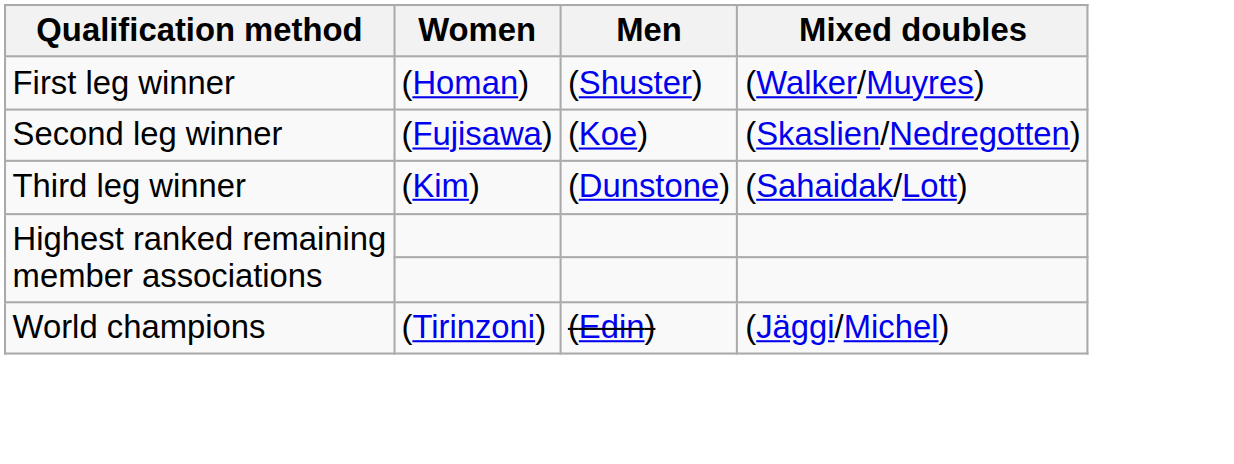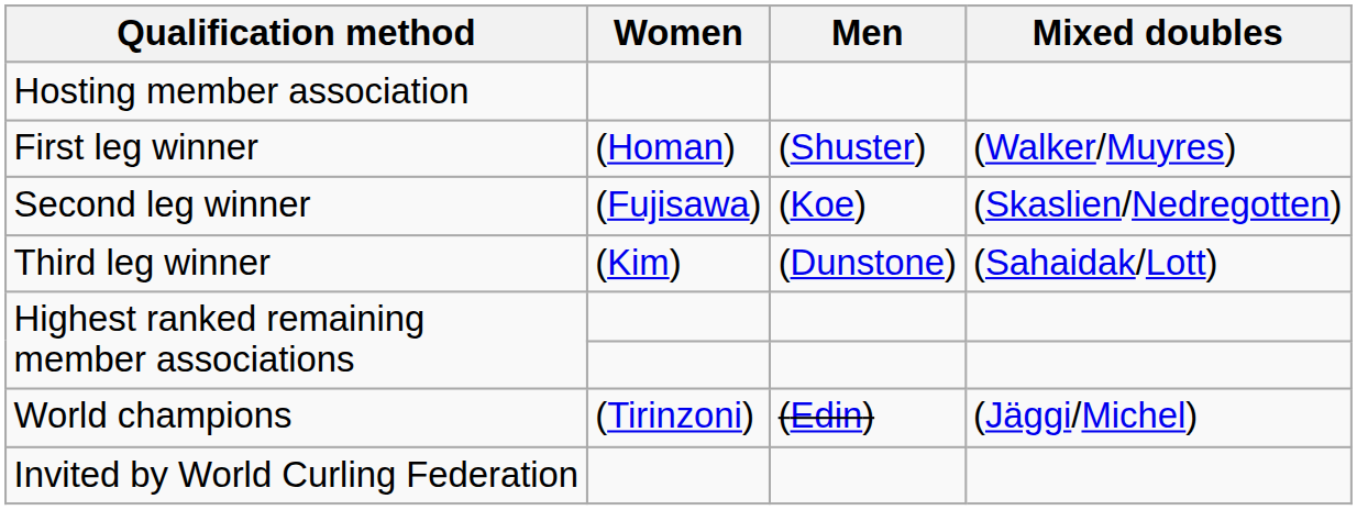 <table class=wikitable>
 <tr>
 <th scope="col">Qualification method</th>
 <th scope="col">Women</th>
 <th scope="col">Men</th>
 <th scope="col">Mixed doubles</th>
+</tr>
+<tr>
+<td>Hosting member association</td>
+<td></td>
+<td></td>
+<td></td>
 </tr>
 <tr>
 <td>First leg winner</td>
 <td> (<a href='#'>Homan</a>)</td>
 <td> (<a href='#'>Shuster</a>)</td>
 <td> (<a href='#'>Walker</a>/<a href='#'>Muyres</a>)</td>
 </tr>
 <tr>
 <td>Second leg winner</td>
 <td> (<a href='#'>Fujisawa</a>)</td>
 <td> (<a href='#'>Koe</a>)</td>
 <td> (<a href='#'>Skaslien</a>/<a href='#'>Nedregotten</a>)</td>
 </tr>
 <tr>
 <td>Third leg winner</td>
 <td> (<a href='#'>Kim</a>)</td>
 <td> (<a href='#'>Dunstone</a>)</td>
 <td> (<a href='#'>Sahaidak</a>/<a href='#'>Lott</a>)</td>
 </tr>
 <tr>
 <td rowspan=2;>Highest ranked remaining<br>member associations</td>
 <td></td>
 <td></td>
 <td></td>
 </tr>
 <tr>
 <td></td>
 <td></td>
 <td></td>
 </tr>
 <tr>
 <td>World champions</td>
 <td> (<a href='#'>Tirinzoni</a>)</td>
 <td><s> (<a href='#'>Edin</a>)</s></td>
 <td> (<a href='#'>Jäggi</a>/<a href='#'>Michel</a>)</td>
 </tr>
+<tr>
+<td>Invited by World Curling Federation</td>
+<td></td>
+<td></td>
+<td></td>
+</tr>
 </table>
